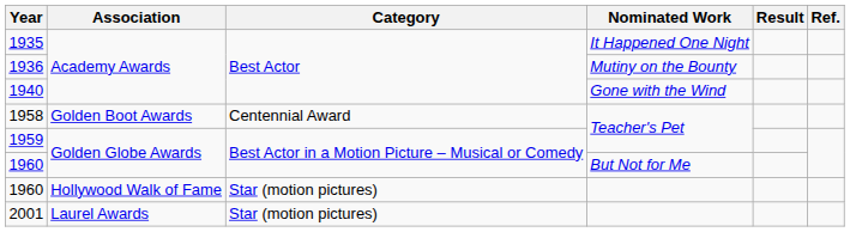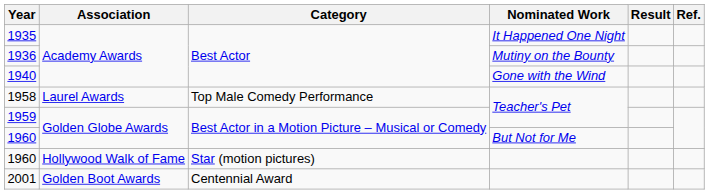 <table class="wikitable">
 <tr>
 <th>Year</th>
 <th>Association</th>
 <th>Category</th>
 <th>Nominated Work</th>
 <th>Result</th>
 <th>Ref.</th>
 </tr>
 <tr>
 <td><a href='#'>1935</a></td>
 <td rowspan="3"><a href='#'>Academy Awards</a></td>
 <td rowspan="3"><a href='#'>Best Actor</a></td>
 <td><a href='#'><em>It Happened One Night</em></a></td>
 <td></td>
 <td></td>
 </tr>
 <tr>
 <td><a href='#'>1936</a></td>
 <td><a href='#'><em>Mutiny on the Bounty</em></a></td>
 <td></td>
 <td></td>
 </tr>
 <tr>
 <td><a href='#'>1940</a></td>
 <td><a href='#'><em>Gone with the Wind</em></a></td>
 <td></td>
 <td></td>
 </tr>
 <tr>
 <td>1958</td>
-<td><a href='#'>Golden Boot Awards</a></td>
-<td>Centennial Award</td>
+<td><a href='#'>Laurel Awards</a></td>
+<td>Top Male Comedy Performance</td>
 <td rowspan="2"><a href='#'><em>Teacher's Pet</em></a></td>
 <td></td>
 <td></td>
 </tr>
 <tr>
 <td><a href='#'>1959</a></td>
 <td rowspan="2"><a href='#'>Golden Globe Awards</a></td>
 <td rowspan="2"><a href='#'>Best Actor in a Motion Picture – Musical or Comedy</a></td>
 <td></td>
 <td rowspan="2"></td>
 </tr>
 <tr>
 <td><a href='#'>1960</a></td>
 <td><a href='#'><em>But Not for Me</em></a></td>
 <td></td>
 </tr>
 <tr>
 <td>1960</td>
 <td><a href='#'>Hollywood Walk of Fame</a></td>
 <td><a href='#'>Star</a> (motion pictures)</td>
 <td></td>
 <td></td>
 <td></td>
 </tr>
 <tr>
 <td>2001</td>
-<td><a href='#'>Laurel Awards</a></td>
-<td><a href='#'>Star</a> (motion pictures)</td>
+<td><a href='#'>Golden Boot Awards</a></td>
+<td>Centennial Award</td>
 <td></td>
 <td></td>
 <td></td>
 </tr>
 </table>
